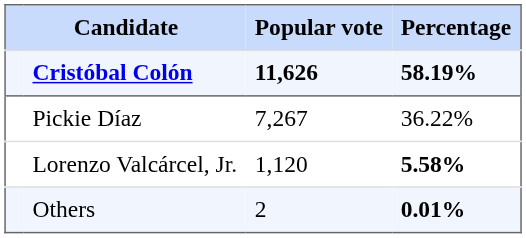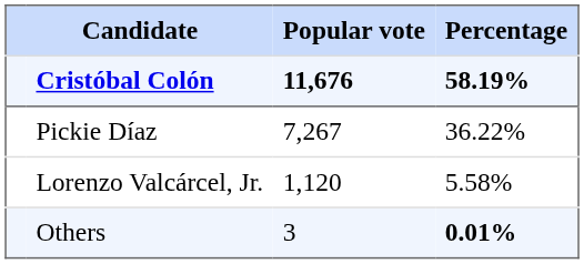 <table style="border: 1px solid #666666; border-collapse: collapse" align="center" cellpadding="6">
 <tr style="background-color: #C9DBFC">
 <th colspan="2">Candidate</th>
 <th>Popular vote</th>
 <th>Percentage</th>
 </tr>
 <tr style="background-color: #F0F5FE">
 <td style="border-top: 1px solid #DDDDDD"></td>
 <td style="border-top: 1px solid #DDDDDD"><strong><a href='#'>Cristóbal Colón</a></strong></td>
-<td style="border-top: 1px solid #DDDDDD"><strong>11,626</strong></td>
+<td style="border-top: 1px solid #DDDDDD"><strong>11,676</strong></td>
 <td style="border-top: 1px solid #DDDDDD"><strong>58.19%</strong></td>
 </tr>
 <tr>
 <td style="border-top: 1px solid #666666"></td>
 <td style="border-top: 1px solid #666666">Pickie Díaz</td>
 <td style="border-top: 1px solid #666666">7,267</td>
 <td style="border-top: 1px solid #666666">36.22%</td>
 </tr>
 <tr>
 <td style="border-top: 1px solid #DDDDDD"></td>
 <td style="border-top: 1px solid #DDDDDD">Lorenzo Valcárcel, Jr.</td>
 <td style="border-top: 1px solid #DDDDDD">1,120</td>
-<td style="border-top: 1px solid #DDDDDD"><strong>5.58%</strong></td>
+<td style="border-top: 1px solid #DDDDDD">5.58%</td>
 </tr>
 <tr style="background-color: #F0F5FE">
 <td style="border-top: 1px solid #DDDDDD"></td>
 <td style="border-top: 1px solid #DDDDDD">Others</td>
-<td style="border-top: 1px solid #DDDDDD">2</td>
+<td style="border-top: 1px solid #DDDDDD">3</td>
 <td style="border-top: 1px solid #DDDDDD"><strong>0.01%</strong></td>
 </tr>
 </table>
